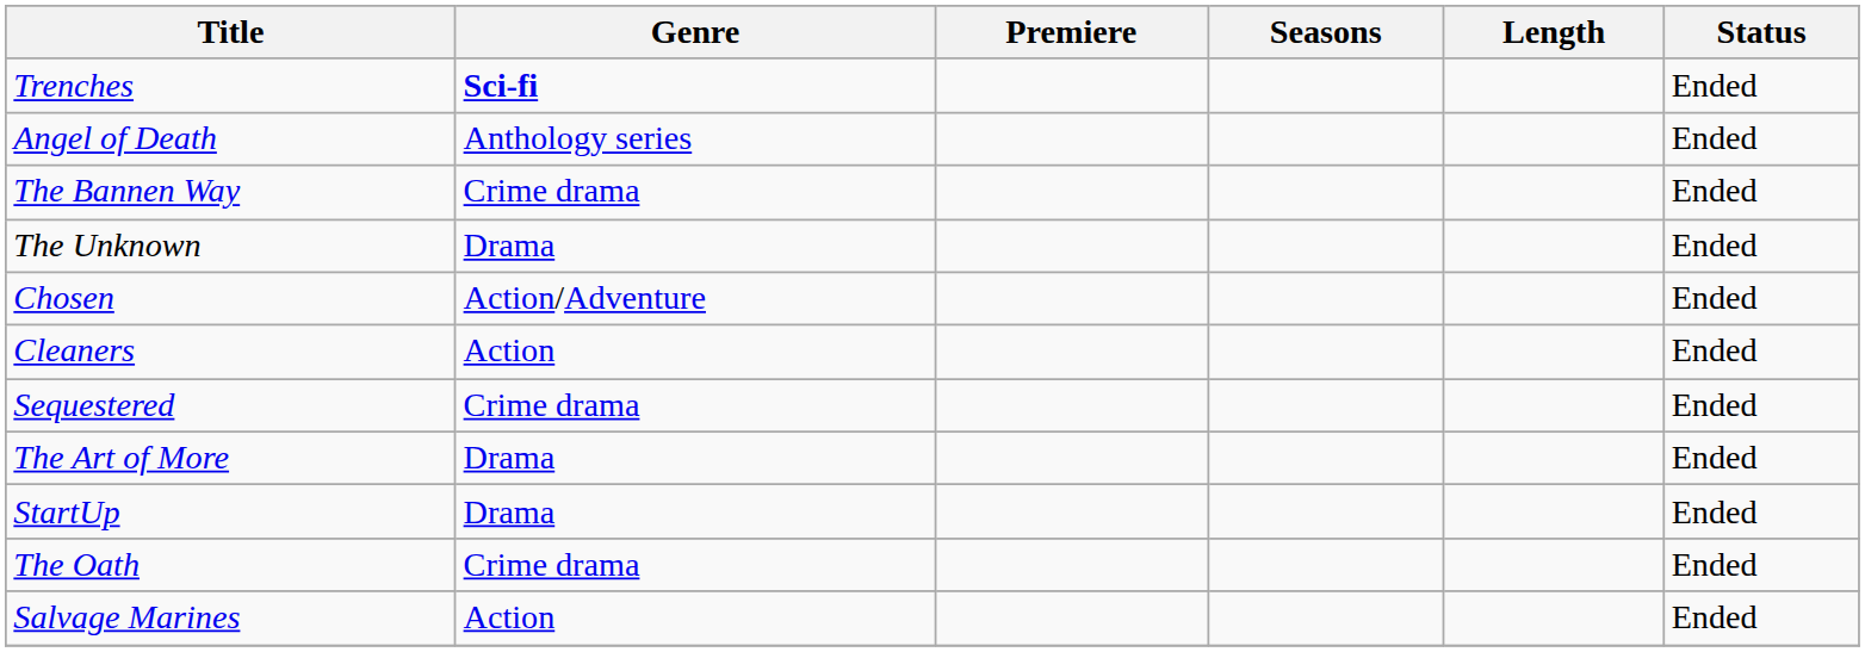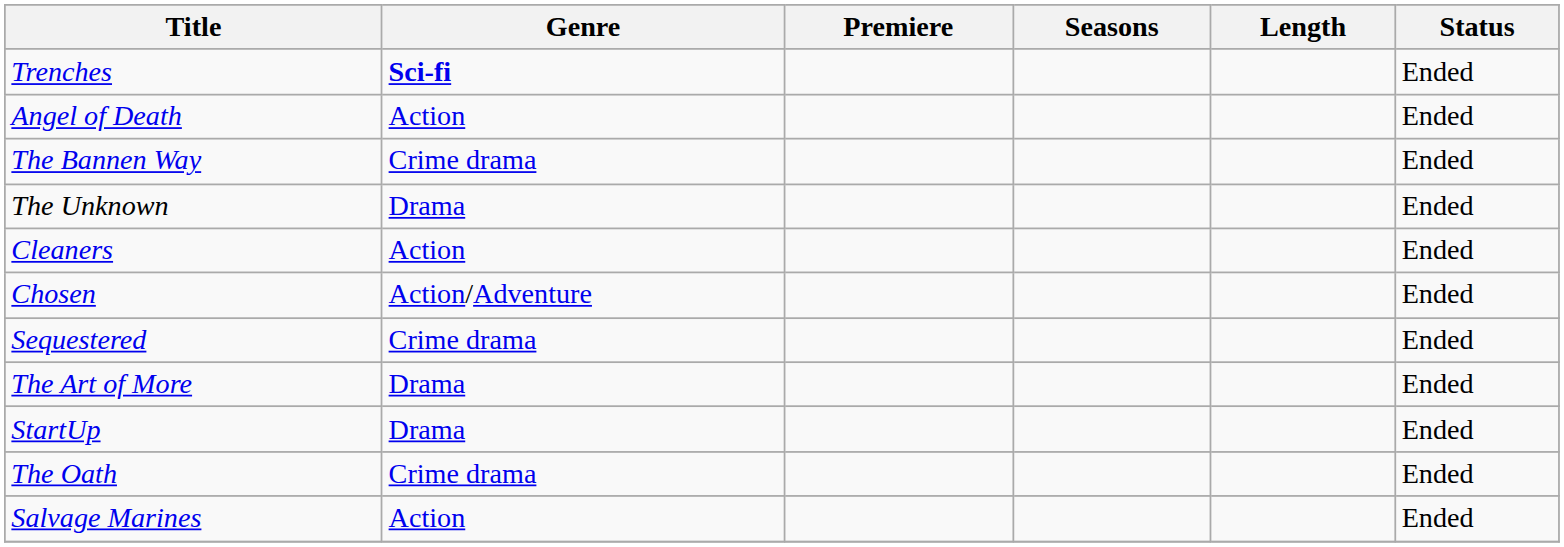 <table class="wikitable sortable" style="width:100%;">
 <tr>
 <th>Title</th>
 <th>Genre</th>
 <th>Premiere</th>
 <th>Seasons</th>
 <th>Length</th>
 <th>Status</th>
 </tr>
 <tr>
 <td><em><a href='#'>Trenches</a></em></td>
 <td><strong><a href='#'>Sci-fi</a></strong></td>
 <td></td>
 <td></td>
 <td></td>
 <td>Ended</td>
 </tr>
 <tr>
 <td><em><a href='#'>Angel of Death</a></em></td>
-<td><a href='#'>Anthology series</a></td>
+<td><a href='#'>Action</a></td>
 <td></td>
 <td></td>
 <td></td>
 <td>Ended</td>
 </tr>
 <tr>
 <td><em><a href='#'>The Bannen Way</a></em></td>
 <td><a href='#'>Crime drama</a></td>
 <td></td>
 <td></td>
 <td></td>
 <td>Ended</td>
 </tr>
 <tr>
 <td><em>The Unknown</em></td>
 <td><a href='#'>Drama</a></td>
 <td></td>
 <td></td>
 <td></td>
 <td>Ended</td>
 </tr>
 <tr>
-<td><em><a href='#'>Chosen</a></em></td>
-<td><a href='#'>Action</a>/<a href='#'>Adventure</a></td>
+<td><em><a href='#'>Cleaners</a></em></td>
+<td><a href='#'>Action</a></td>
 <td></td>
 <td></td>
 <td></td>
 <td>Ended</td>
 </tr>
 <tr>
-<td><em><a href='#'>Cleaners</a></em></td>
-<td><a href='#'>Action</a></td>
+<td><em><a href='#'>Chosen</a></em></td>
+<td><a href='#'>Action</a>/<a href='#'>Adventure</a></td>
 <td></td>
 <td></td>
 <td></td>
 <td>Ended</td>
 </tr>
 <tr>
 <td><em><a href='#'>Sequestered</a></em></td>
 <td><a href='#'>Crime drama</a></td>
 <td></td>
 <td></td>
 <td></td>
 <td>Ended</td>
 </tr>
 <tr>
 <td><em><a href='#'>The Art of More</a></em></td>
 <td><a href='#'>Drama</a></td>
 <td></td>
 <td></td>
 <td></td>
 <td>Ended</td>
 </tr>
 <tr>
 <td><em><a href='#'>StartUp</a></em></td>
 <td><a href='#'>Drama</a></td>
 <td></td>
 <td></td>
 <td></td>
 <td>Ended</td>
 </tr>
 <tr>
 <td><em><a href='#'>The Oath</a></em></td>
 <td><a href='#'>Crime drama</a></td>
 <td></td>
 <td></td>
 <td></td>
 <td>Ended</td>
 </tr>
 <tr>
 <td><em><a href='#'>Salvage Marines</a></em></td>
 <td><a href='#'>Action</a></td>
 <td></td>
 <td></td>
 <td></td>
 <td>Ended</td>
 </tr>
 <tr>
 </tr>
 </table>
